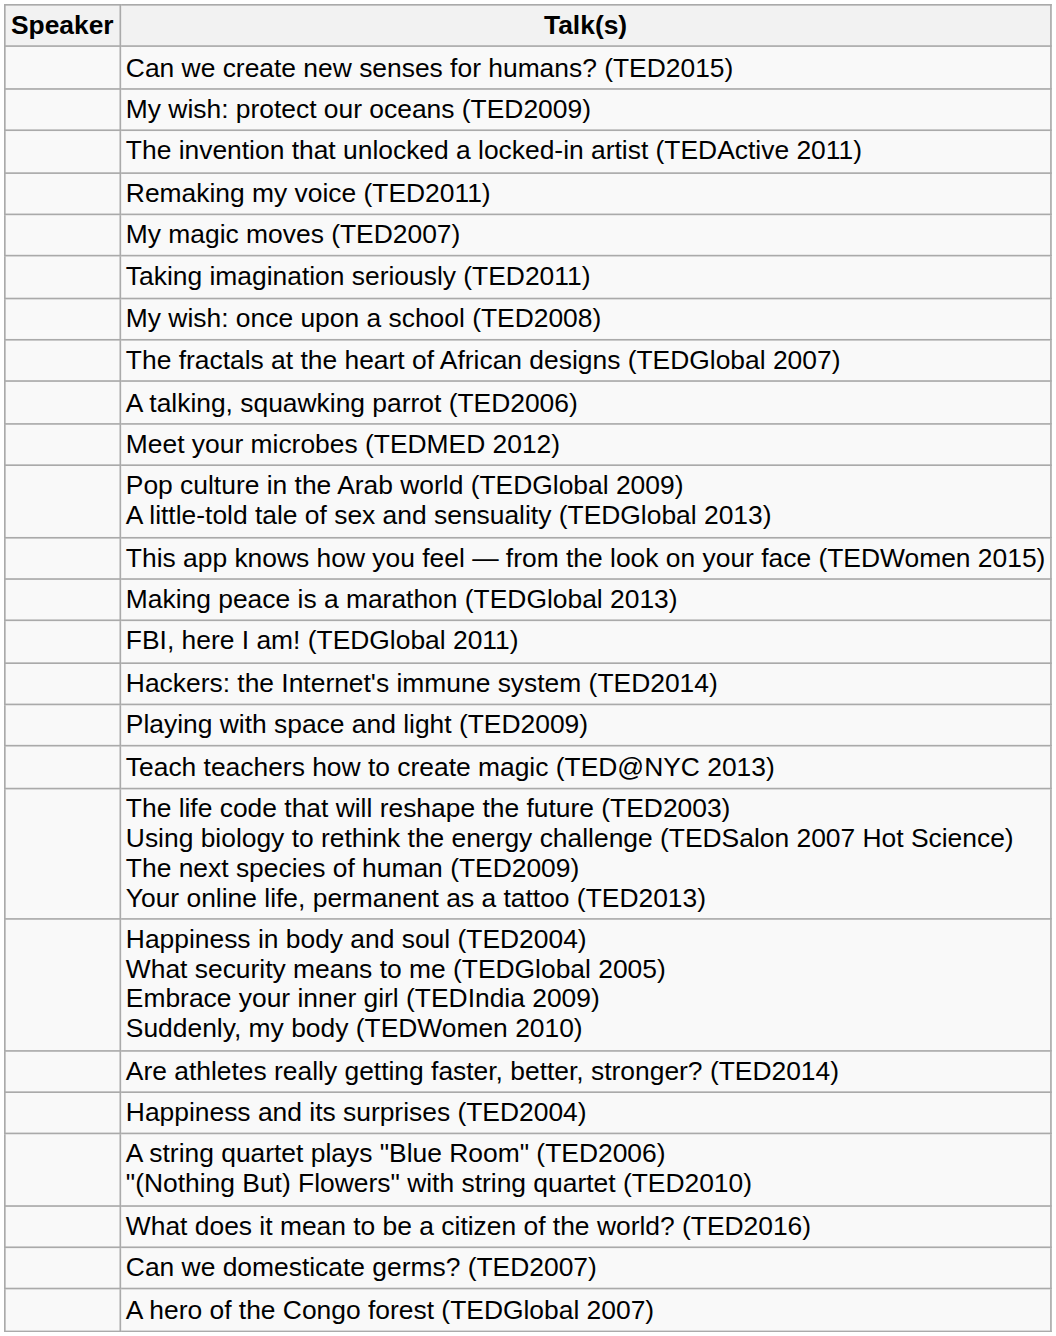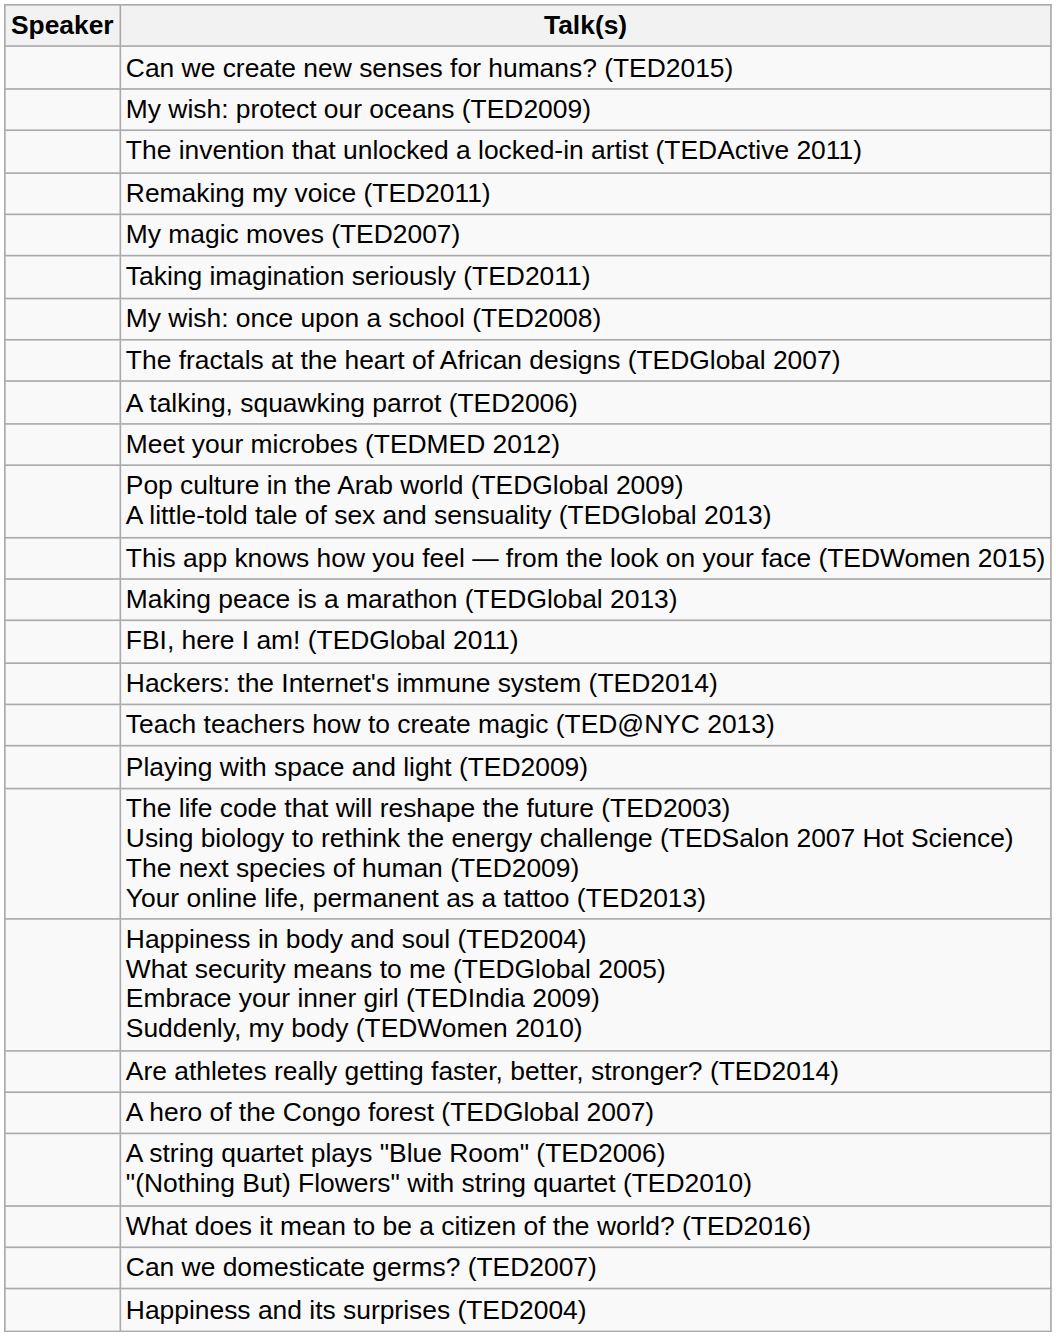 <table class='wikitable sortable'>
 <tr>
 <th>Speaker</th>
 <th>Talk(s)</th>
 </tr>
 <tr>
 <td></td>
 <td>Can we create new senses for humans? (TED2015)</td>
 </tr>
 <tr>
 <td></td>
 <td>My wish: protect our oceans (TED2009) </td>
 </tr>
 <tr>
 <td></td>
 <td>The invention that unlocked a locked-in artist (TEDActive 2011)</td>
 </tr>
 <tr>
 <td></td>
 <td>Remaking my voice (TED2011)</td>
 </tr>
 <tr>
 <td></td>
 <td>My magic moves (TED2007)</td>
 </tr>
 <tr>
 <td></td>
 <td>Taking imagination seriously (TED2011)</td>
 </tr>
 <tr>
 <td></td>
 <td>My wish: once upon a school (TED2008) </td>
 </tr>
 <tr>
 <td></td>
 <td>The fractals at the heart of African designs (TEDGlobal 2007)</td>
 </tr>
 <tr>
 <td></td>
 <td>A talking, squawking parrot (TED2006)</td>
 </tr>
 <tr>
 <td></td>
 <td>Meet your microbes (TEDMED 2012)</td>
 </tr>
 <tr>
 <td></td>
 <td>Pop culture in the Arab world (TEDGlobal 2009)<br> A little-told tale of sex and sensuality (TEDGlobal 2013)</td>
 </tr>
 <tr>
 <td></td>
 <td>This app knows how you feel — from the look on your face (TEDWomen 2015)</td>
 </tr>
 <tr>
 <td></td>
 <td>Making peace is a marathon (TEDGlobal 2013)</td>
 </tr>
 <tr>
 <td></td>
 <td>FBI, here I am! (TEDGlobal 2011)</td>
 </tr>
 <tr>
 <td></td>
 <td>Hackers: the Internet's immune system (TED2014)</td>
 </tr>
 <tr>
 <td></td>
-<td>Playing with space and light (TED2009)</td>
+<td>Teach teachers how to create magic (TED@NYC 2013)</td>
 </tr>
 <tr>
 <td></td>
-<td>Teach teachers how to create magic (TED@NYC 2013)</td>
+<td>Playing with space and light (TED2009)</td>
 </tr>
 <tr>
 <td></td>
 <td>The life code that will reshape the future (TED2003)<br> Using biology to rethink the energy challenge (TEDSalon 2007 Hot Science)<br> The next species of human (TED2009)<br> Your online life, permanent as a tattoo (TED2013)</td>
 </tr>
 <tr>
 <td></td>
 <td>Happiness in body and soul (TED2004)<br> What security means to me (TEDGlobal 2005)<br> Embrace your inner girl (TEDIndia 2009)<br> Suddenly, my body (TEDWomen 2010)</td>
 </tr>
 <tr>
 <td></td>
 <td>Are athletes really getting faster, better, stronger? (TED2014)</td>
 </tr>
 <tr>
 <td></td>
-<td>Happiness and its surprises (TED2004)</td>
+<td>A hero of the Congo forest (TEDGlobal 2007)</td>
 </tr>
 <tr>
 <td></td>
 <td>A string quartet plays "Blue Room" (TED2006)<br> "(Nothing But) Flowers" with string quartet (TED2010)</td>
 </tr>
 <tr>
 <td></td>
 <td>What does it mean to be a citizen of the world? (TED2016)</td>
 </tr>
 <tr>
 <td></td>
 <td>Can we domesticate germs? (TED2007)</td>
 </tr>
 <tr>
 <td></td>
-<td>A hero of the Congo forest (TEDGlobal 2007)</td>
+<td>Happiness and its surprises (TED2004)</td>
 </tr>
 </table>
